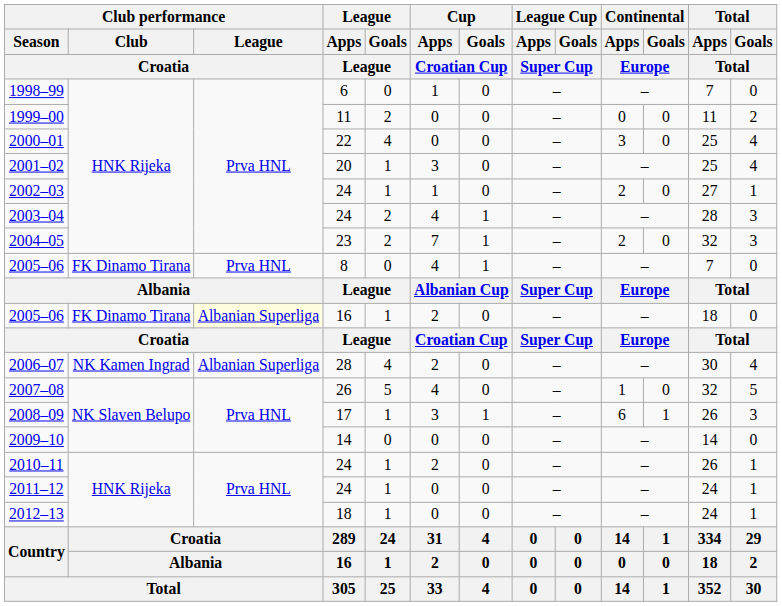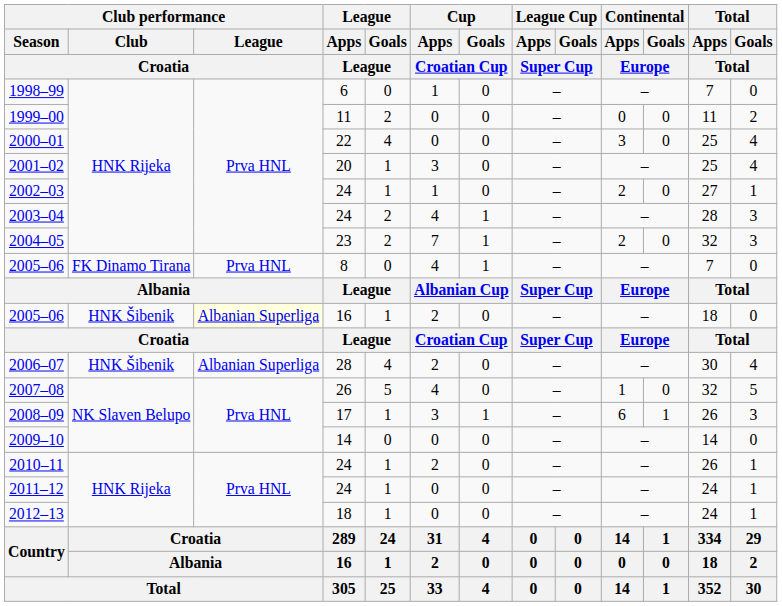 <table class="wikitable" style="text-align:center;">
 <tr>
 <th colspan=3>Club performance</th>
 <th colspan=2>League</th>
 <th colspan=2>Cup</th>
 <th colspan=2>League Cup</th>
 <th colspan=2>Continental</th>
 <th colspan=2>Total</th>
 </tr>
 <tr>
 <th>Season</th>
 <th>Club</th>
 <th>League</th>
 <th>Apps</th>
 <th>Goals</th>
 <th>Apps</th>
 <th>Goals</th>
 <th>Apps</th>
 <th>Goals</th>
 <th>Apps</th>
 <th>Goals</th>
 <th>Apps</th>
 <th>Goals</th>
 </tr>
 <tr>
 <th colspan=3>Croatia</th>
 <th colspan=2>League</th>
 <th colspan=2><a href='#'>Croatian Cup</a></th>
 <th colspan=2><a href='#'>Super Cup</a></th>
 <th colspan=2><a href='#'>Europe</a></th>
 <th colspan=2>Total</th>
 </tr>
 <tr>
 <td><a href='#'>1998–99</a></td>
 <td rowspan="7"><a href='#'>HNK Rijeka</a></td>
 <td rowspan="7"><a href='#'>Prva HNL</a></td>
 <td>6</td>
 <td>0</td>
 <td>1</td>
 <td>0</td>
 <td colspan="2">–</td>
 <td colspan="2">–</td>
 <td>7</td>
 <td>0</td>
 </tr>
 <tr>
 <td><a href='#'>1999–00</a></td>
 <td>11</td>
 <td>2</td>
 <td>0</td>
 <td>0</td>
 <td colspan="2">–</td>
 <td>0</td>
 <td>0</td>
 <td>11</td>
 <td>2</td>
 </tr>
 <tr>
 <td><a href='#'>2000–01</a></td>
 <td>22</td>
 <td>4</td>
 <td>0</td>
 <td>0</td>
 <td colspan="2">–</td>
 <td>3</td>
 <td>0</td>
 <td>25</td>
 <td>4</td>
 </tr>
 <tr>
 <td><a href='#'>2001–02</a></td>
 <td>20</td>
 <td>1</td>
 <td>3</td>
 <td>0</td>
 <td colspan="2">–</td>
 <td colspan="2">–</td>
 <td>25</td>
 <td>4</td>
 </tr>
 <tr>
 <td><a href='#'>2002–03</a></td>
 <td>24</td>
 <td>1</td>
 <td>1</td>
 <td>0</td>
 <td colspan="2">–</td>
 <td>2</td>
 <td>0</td>
 <td>27</td>
 <td>1</td>
 </tr>
 <tr>
 <td><a href='#'>2003–04</a></td>
 <td>24</td>
 <td>2</td>
 <td>4</td>
 <td>1</td>
 <td colspan="2">–</td>
 <td colspan="2">–</td>
 <td>28</td>
 <td>3</td>
 </tr>
 <tr>
 <td><a href='#'>2004–05</a></td>
 <td>23</td>
 <td>2</td>
 <td>7</td>
 <td>1</td>
 <td colspan="2">–</td>
 <td>2</td>
 <td>0</td>
 <td>32</td>
 <td>3</td>
 </tr>
 <tr>
 <td><a href='#'>2005–06</a></td>
 <td rowspan="1"><a href='#'>FK Dinamo Tirana</a></td>
 <td rowspan="1"><a href='#'>Prva HNL</a></td>
 <td>8</td>
 <td>0</td>
 <td>4</td>
 <td>1</td>
 <td colspan="2">–</td>
 <td colspan="2">–</td>
 <td>7</td>
 <td>0</td>
 </tr>
 <tr>
 <th colspan=3>Albania</th>
 <th colspan=2>League</th>
 <th colspan=2><a href='#'>Albanian Cup</a></th>
 <th colspan=2><a href='#'>Super Cup</a></th>
 <th colspan=2><a href='#'>Europe</a></th>
 <th colspan=2>Total</th>
 </tr>
 <tr>
 <td><a href='#'>2005–06</a></td>
-<td rowspan="1"><a href='#'>FK Dinamo Tirana</a></td>
+<td rowspan="1"><a href='#'>HNK Šibenik</a></td>
 <td rowspan="1" style="background: lightyellow;"><a href='#'>Albanian Superliga</a></td>
 <td>16</td>
 <td>1</td>
 <td>2</td>
 <td>0</td>
 <td colspan="2">–</td>
 <td colspan="2">–</td>
 <td>18</td>
 <td>0</td>
 </tr>
 <tr>
 <th colspan=3>Croatia</th>
 <th colspan=2>League</th>
 <th colspan=2><a href='#'>Croatian Cup</a></th>
 <th colspan=2><a href='#'>Super Cup</a></th>
 <th colspan=2><a href='#'>Europe</a></th>
 <th colspan=2>Total</th>
 </tr>
 <tr>
 <td><a href='#'>2006–07</a></td>
-<td rowspan="1"><a href='#'>NK Kamen Ingrad</a></td>
+<td rowspan="1"><a href='#'>HNK Šibenik</a></td>
 <td rowspan="1"><a href='#'>Albanian Superliga</a></td>
 <td>28</td>
 <td>4</td>
 <td>2</td>
 <td>0</td>
 <td colspan="2">–</td>
 <td colspan="2">–</td>
 <td>30</td>
 <td>4</td>
 </tr>
 <tr>
 <td><a href='#'>2007–08</a></td>
 <td rowspan="3"><a href='#'>NK Slaven Belupo</a></td>
 <td rowspan="3"><a href='#'>Prva HNL</a></td>
 <td>26</td>
 <td>5</td>
 <td>4</td>
 <td>0</td>
 <td colspan="2">–</td>
 <td>1</td>
 <td>0</td>
 <td>32</td>
 <td>5</td>
 </tr>
 <tr>
 <td><a href='#'>2008–09</a></td>
 <td>17</td>
 <td>1</td>
 <td>3</td>
 <td>1</td>
 <td colspan="2">–</td>
 <td>6</td>
 <td>1</td>
 <td>26</td>
 <td>3</td>
 </tr>
 <tr>
 <td><a href='#'>2009–10</a></td>
 <td>14</td>
 <td>0</td>
 <td>0</td>
 <td>0</td>
 <td colspan="2">–</td>
 <td colspan="2">–</td>
 <td>14</td>
 <td>0</td>
 </tr>
 <tr>
 <td><a href='#'>2010–11</a></td>
 <td rowspan="3"><a href='#'>HNK Rijeka</a></td>
 <td rowspan="3"><a href='#'>Prva HNL</a></td>
 <td>24</td>
 <td>1</td>
 <td>2</td>
 <td>0</td>
 <td colspan="2">–</td>
 <td colspan="2">–</td>
 <td>26</td>
 <td>1</td>
 </tr>
 <tr>
 <td><a href='#'>2011–12</a></td>
 <td>24</td>
 <td>1</td>
 <td>0</td>
 <td>0</td>
 <td colspan="2">–</td>
 <td colspan="2">–</td>
 <td>24</td>
 <td>1</td>
 </tr>
 <tr>
 <td><a href='#'>2012–13</a></td>
 <td>18</td>
 <td>1</td>
 <td>0</td>
 <td>0</td>
 <td colspan="2">–</td>
 <td colspan="2">–</td>
 <td>24</td>
 <td>1</td>
 </tr>
 <tr>
 <th rowspan=2>Country</th>
 <th colspan=2>Croatia</th>
 <th>289</th>
 <th>24</th>
 <th>31</th>
 <th>4</th>
 <th>0</th>
 <th>0</th>
 <th>14</th>
 <th>1</th>
 <th>334</th>
 <th>29</th>
 </tr>
 <tr>
 <th colspan=2>Albania</th>
 <th>16</th>
 <th>1</th>
 <th>2</th>
 <th>0</th>
 <th>0</th>
 <th>0</th>
 <th>0</th>
 <th>0</th>
 <th>18</th>
 <th>2</th>
 </tr>
 <tr>
 <th colspan=3>Total</th>
 <th>305</th>
 <th>25</th>
 <th>33</th>
 <th>4</th>
 <th>0</th>
 <th>0</th>
 <th>14</th>
 <th>1</th>
 <th>352</th>
 <th>30</th>
 </tr>
 </table>
